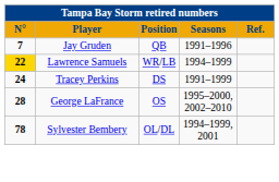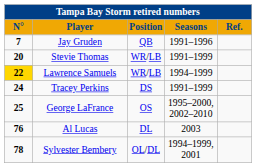 <table class="wikitable sortable" style="text-align:center">
 <tr>
 <td colspan="5" style= "background: #003F87; color: #FFFFFF"><strong>Tampa Bay Storm retired numbers</strong></td>
 </tr>
 <tr>
 <th width=40px  style="background: #F0A804; color: #003F87">N°</th>
 <th width=150px style="background: #F0A804; color: #003F87">Player</th>
 <th width=40px style="background: #F0A804; color: #003F87">Position</th>
 <th width=80px style="background: #F0A804; color: #003F87">Seasons</th>
 <th width=50px style="background: #F0A804; color: #003F87">Ref.</th>
 </tr>
 <tr>
 <td><strong>7</strong></td>
 <td><a href='#'>Jay Gruden</a></td>
 <td><a href='#'>QB</a></td>
 <td>1991–1996</td>
 <td></td>
 </tr>
 <tr>
+<td><strong>20</strong></td>
+<td><a href='#'>Stevie Thomas</a></td>
+<td><a href='#'>WR</a>/<a href='#'>LB</a></td>
+<td>1991–1999</td>
+<td></td>
+</tr>
+<tr>
 <td style="background: gold;"><strong>22</strong></td>
 <td><a href='#'>Lawrence Samuels</a></td>
 <td><a href='#'>WR</a>/<a href='#'>LB</a></td>
 <td>1994–1999</td>
 <td></td>
 </tr>
 <tr>
 <td><strong>24</strong></td>
 <td><a href='#'>Tracey Perkins</a></td>
 <td><a href='#'>DS</a></td>
 <td>1991–1999</td>
 <td></td>
 </tr>
 <tr>
-<td><strong>28</strong></td>
+<td><strong>25</strong></td>
 <td><a href='#'>George LaFrance</a></td>
 <td><a href='#'>OS</a></td>
 <td>1995–2000, 2002–2010</td>
+<td></td>
+</tr>
+<tr>
+<td><strong>76</strong></td>
+<td><a href='#'>Al Lucas</a></td>
+<td><a href='#'>DL</a></td>
+<td>2003</td>
 <td></td>
 </tr>
 <tr>
 <td><strong>78</strong></td>
 <td><a href='#'>Sylvester Bembery</a></td>
 <td><a href='#'>OL</a>/<a href='#'>DL</a></td>
 <td>1994–1999, 2001</td>
 <td></td>
 </tr>
 </table>
